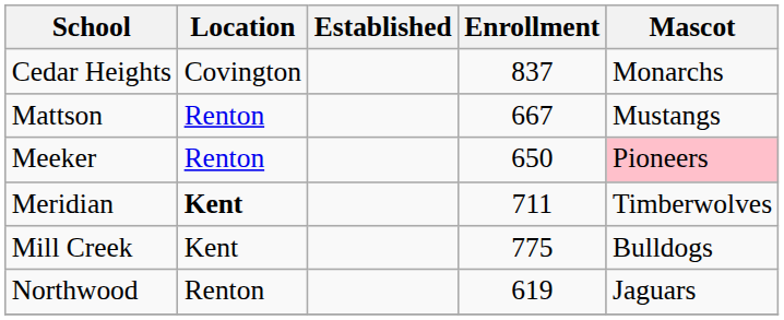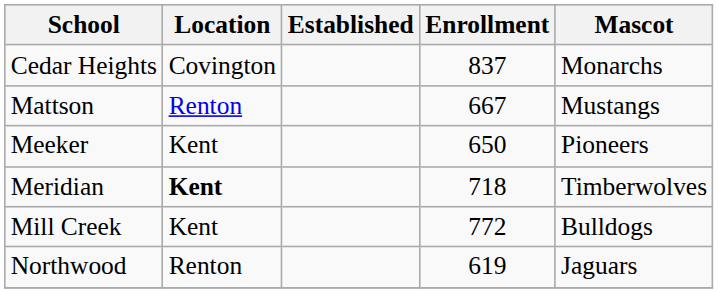 <table class="wikitable sortable">
 <tr>
 <th>School</th>
 <th class="unsortable">Location</th>
 <th>Established</th>
 <th>Enrollment</th>
 <th class="unsortable">Mascot</th>
 </tr>
 <tr>
 <td>Cedar Heights</td>
 <td>Covington</td>
 <td align="center"></td>
 <td align="center">837</td>
 <td>Monarchs</td>
 </tr>
 <tr>
 <td>Mattson</td>
 <td><a href='#'>Renton</a></td>
 <td align="center"></td>
 <td align="center">667</td>
 <td>Mustangs</td>
 </tr>
 <tr>
 <td>Meeker</td>
-<td><a href='#'>Renton</a></td>
+<td>Kent</td>
 <td align="center"></td>
 <td align="center">650</td>
-<td style="background: pink;">Pioneers</td>
+<td>Pioneers</td>
 </tr>
 <tr>
 <td>Meridian</td>
 <td><strong>Kent</strong></td>
 <td align="center"></td>
-<td align="center">711</td>
+<td align="center">718</td>
 <td>Timberwolves</td>
 </tr>
 <tr>
 <td>Mill Creek</td>
 <td>Kent</td>
 <td align="center"></td>
-<td align="center">775</td>
+<td align="center">772</td>
 <td>Bulldogs</td>
 </tr>
 <tr>
 <td>Northwood</td>
 <td>Renton</td>
 <td align="center"></td>
 <td align="center">619</td>
 <td>Jaguars</td>
 </tr>
 <tr>
 </tr>
 </table>
